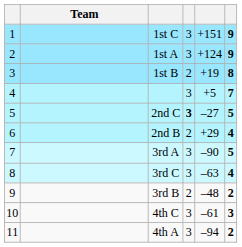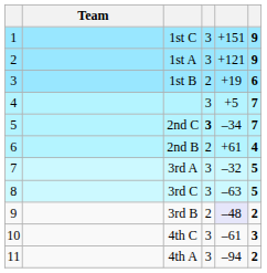 <table class="wikitable" style="font-size: 95%; text-align: center;">
 <tr>
 <th width=12 style="padding:2px;"></th>
 <th width=155>Team</th>
 <th></th>
 <th></th>
 <th width=28></th>
 <th></th>
 </tr>
 <tr bgcolor=#99e7ff>
 <td style="padding:2px;">1</td>
 <td style="text-align:left;"></td>
 <td>1st C</td>
 <td>3</td>
 <td>+151</td>
 <td><strong>9</strong></td>
 </tr>
 <tr bgcolor=#99e7ff>
 <td style="padding:2px;">2</td>
 <td style="text-align:left;"></td>
 <td>1st A</td>
 <td>3</td>
-<td>+124</td>
+<td>+121</td>
 <td><strong>9</strong></td>
 </tr>
 <tr bgcolor=#99e7ff>
 <td style="padding:2px;">3</td>
 <td style="text-align:left;"></td>
 <td>1st B</td>
 <td>2</td>
 <td>+19</td>
-<td><strong>8</strong></td>
+<td><strong>6</strong></td>
 </tr>
 <tr bgcolor=#b4f4ff>
 <td style="padding:2px;">4</td>
 <td style="text-align:left;"></td>
 <td></td>
 <td>3</td>
 <td>+5</td>
 <td><strong>7</strong></td>
 </tr>
 <tr bgcolor=#b4f4ff>
 <td style="padding:2px;">5</td>
 <td style="text-align:left;"></td>
 <td>2nd C</td>
 <td><strong>3</strong></td>
-<td>–27</td>
-<td><strong>5</strong></td>
+<td>–34</td>
+<td><strong>7</strong></td>
 </tr>
 <tr bgcolor=#b4f4ff>
 <td style="padding:2px;">6</td>
 <td style="text-align:left;"></td>
 <td>2nd B</td>
 <td>2</td>
-<td>+29</td>
+<td>+61</td>
 <td><strong>4</strong></td>
 </tr>
 <tr bgcolor=#ccf9ff>
 <td style="padding:2px;">7</td>
 <td style="text-align:left;"></td>
 <td>3rd A</td>
 <td>3</td>
-<td>–90</td>
+<td>–32</td>
 <td><strong>5</strong></td>
 </tr>
 <tr bgcolor=#ccf9ff>
 <td style="padding:2px;">8</td>
 <td style="text-align:left;"></td>
 <td>3rd C</td>
 <td>3</td>
 <td>–63</td>
-<td><strong>4</strong></td>
+<td><strong>5</strong></td>
 </tr>
 <tr>
 <td style="padding:2px;">9</td>
 <td style="text-align:left;"></td>
 <td>3rd B</td>
 <td>2</td>
-<td>–48</td>
+<td style="background: lavender;">–48</td>
 <td><strong>2</strong></td>
 </tr>
 <tr>
 <td style="padding:2px;">10</td>
 <td style="text-align:left;"></td>
 <td>4th C</td>
 <td>3</td>
 <td>–61</td>
 <td><strong>3</strong></td>
 </tr>
 <tr>
 <td style="padding:2px;">11</td>
 <td style="text-align:left;"></td>
 <td>4th A</td>
 <td>3</td>
 <td>–94</td>
 <td><strong>2</strong></td>
 </tr>
 </table>
